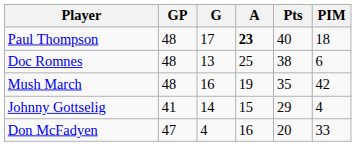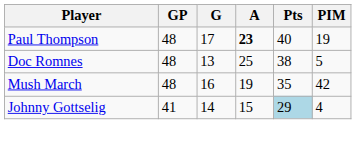 <table class="wikitable">
 <tr>
 <th bgcolor="#DDDDFF" width="40%">Player</th>
 <th bgcolor="#DDDDFF" width="10%">GP</th>
 <th bgcolor="#DDDDFF" width="10%">G</th>
 <th bgcolor="#DDDDFF" width="10%">A</th>
 <th bgcolor="#DDDDFF" width="10%">Pts</th>
 <th bgcolor="#DDDDFF" width="10%">PIM</th>
 </tr>
 <tr>
 <td><a href='#'>Paul Thompson</a></td>
 <td>48</td>
 <td>17</td>
 <td><strong>23</strong></td>
 <td>40</td>
-<td>18</td>
+<td>19</td>
 </tr>
 <tr>
 <td><a href='#'>Doc Romnes</a></td>
 <td>48</td>
 <td>13</td>
 <td>25</td>
 <td>38</td>
-<td>6</td>
+<td>5</td>
 </tr>
 <tr>
 <td><a href='#'>Mush March</a></td>
 <td>48</td>
 <td>16</td>
 <td>19</td>
 <td>35</td>
 <td>42</td>
 </tr>
 <tr>
 <td><a href='#'>Johnny Gottselig</a></td>
 <td>41</td>
 <td>14</td>
 <td>15</td>
-<td>29</td>
+<td style="background: lightblue;">29</td>
 <td>4</td>
 </tr>
-<tr>
-<td><a href='#'>Don McFadyen</a></td>
-<td>47</td>
-<td>4</td>
-<td>16</td>
-<td>20</td>
-<td>33</td>
-</tr>
 </table>
